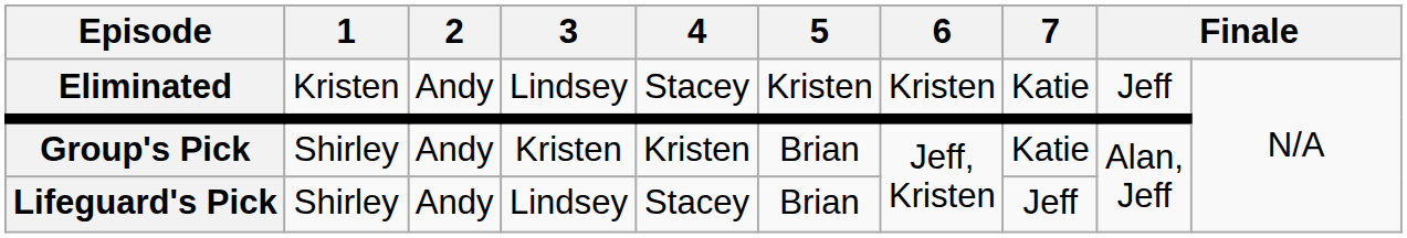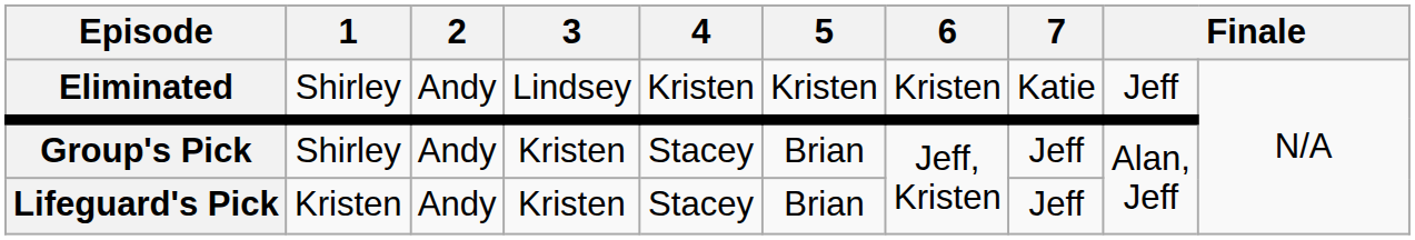 <table class="wikitable" border="1" style="text-align:center; margin-bottom:0.25%">
 <tr>
 <th scope="col">Episode</th>
 <th scope="col">1</th>
 <th scope="col">2</th>
 <th scope="col">3</th>
 <th scope="col">4</th>
 <th scope="col">5</th>
 <th scope="col">6</th>
 <th scope="col">7</th>
 <th scope="colgroup" colspan="3">Finale</th>
 </tr>
 <tr>
 <th scope="row">Eliminated</th>
-<td>Kristen</td>
+<td>Shirley</td>
 <td>Andy</td>
 <td>Lindsey</td>
-<td>Stacey</td>
+<td>Kristen</td>
 <td>Kristen</td>
 <td>Kristen</td>
 <td>Katie</td>
 <td>Jeff</td>
 <td rowspan="3" colspan="2" width="15%">N/A</td>
 </tr>
 <tr style="border-top:5px solid #000000;">
 <th scope="row">Group's Pick</th>
 <td>Shirley</td>
 <td>Andy</td>
 <td>Kristen</td>
-<td>Kristen</td>
+<td>Stacey</td>
 <td>Brian</td>
 <td rowspan="2">Jeff,<br>Kristen</td>
-<td>Katie</td>
+<td>Jeff</td>
 <td rowspan="2">Alan,<br>Jeff</td>
 </tr>
 <tr>
 <th scope="row">Lifeguard's Pick</th>
-<td>Shirley</td>
+<td>Kristen</td>
 <td>Andy</td>
-<td>Lindsey</td>
+<td>Kristen</td>
 <td>Stacey</td>
 <td>Brian</td>
 <td>Jeff</td>
 </tr>
 </table>
